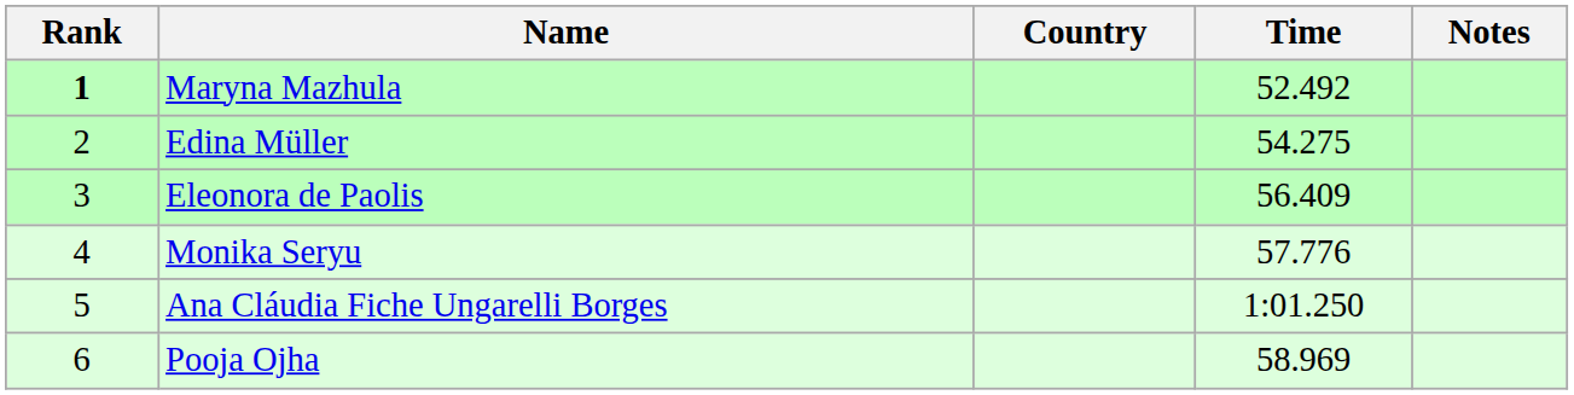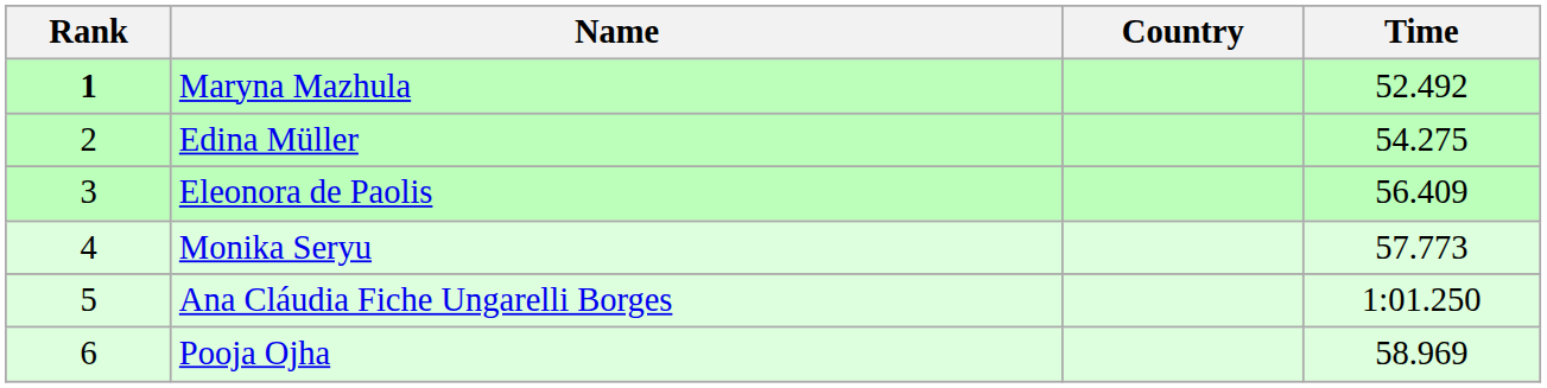 <table class="wikitable" style="text-align:center;width: 57.5%">
 <tr>
 <th>Rank</th>
 <th>Name</th>
 <th>Country</th>
 <th>Time</th>
-<th>Notes</th>
 </tr>
 <tr bgcolor=bbffbb>
 <td><strong>1</strong></td>
 <td align="left"><a href='#'>Maryna Mazhula</a></td>
 <td align="left"></td>
 <td>52.492</td>
-<td></td>
 </tr>
 <tr bgcolor=bbffbb>
 <td>2</td>
 <td align="left"><a href='#'>Edina Müller</a></td>
 <td align="left"></td>
 <td>54.275</td>
-<td></td>
 </tr>
 <tr bgcolor=bbffbb>
 <td>3</td>
 <td align="left"><a href='#'>Eleonora de Paolis</a></td>
 <td align="left"></td>
 <td>56.409</td>
-<td></td>
 </tr>
 <tr bgcolor=ddffdd>
 <td>4</td>
 <td align="left"><a href='#'>Monika Seryu</a></td>
 <td align="left"></td>
-<td>57.776</td>
-<td></td>
+<td>57.773</td>
 </tr>
 <tr bgcolor=ddffdd>
 <td>5</td>
 <td align="left"><a href='#'>Ana Cláudia Fiche Ungarelli Borges</a></td>
 <td align="left"></td>
 <td>1:01.250</td>
-<td></td>
 </tr>
 <tr bgcolor=ddffdd>
 <td>6</td>
 <td align="left"><a href='#'>Pooja Ojha</a></td>
 <td align="left"></td>
 <td>58.969</td>
-<td></td>
 </tr>
 </table>
